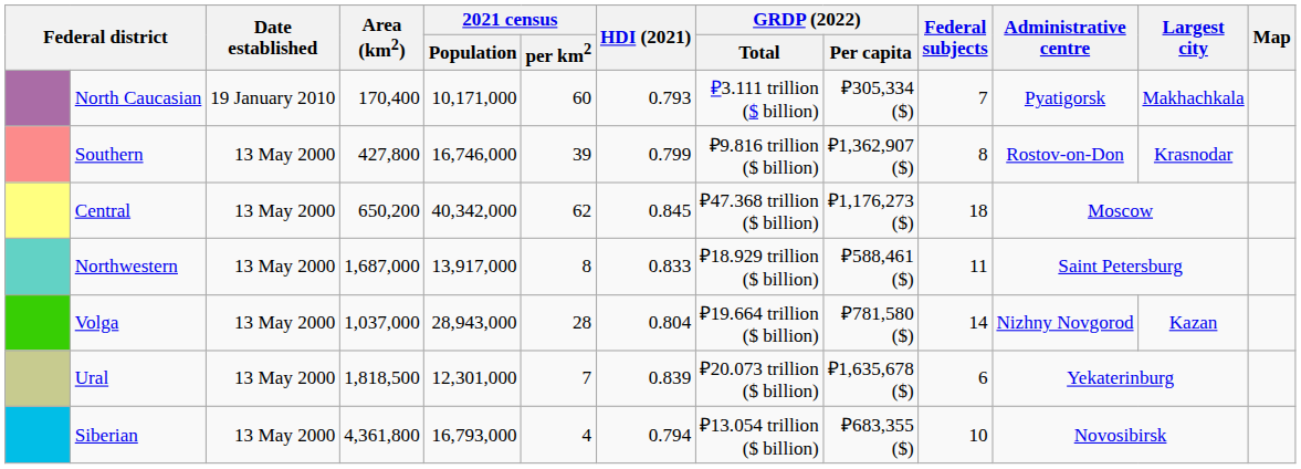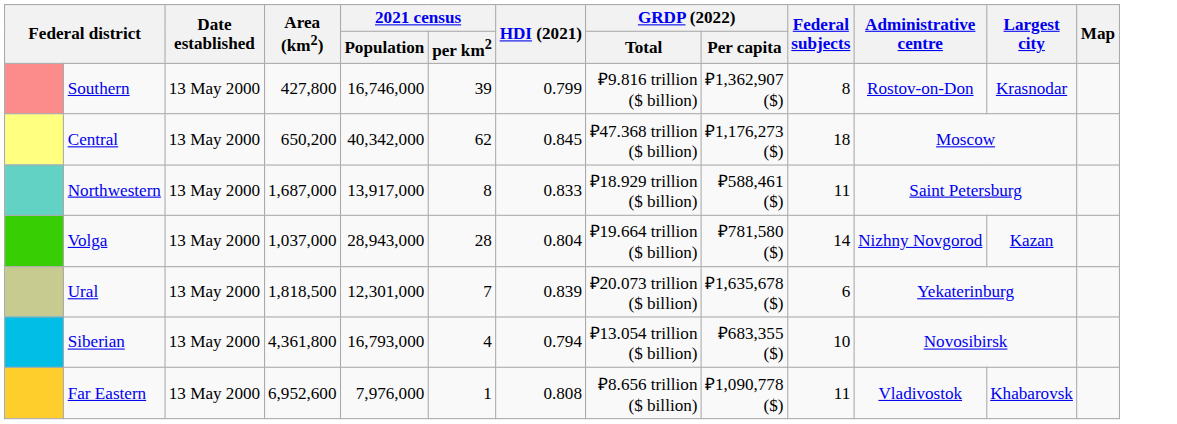 <table class="wikitable sortable" style="text-align: right;">
 <tr>
 <th colspan="2" rowspan="2">Federal district</th>
 <th rowspan="2">Date<br>established</th>
 <th rowspan="2">Area<br>(km<sup>2</sup>)</th>
 <th colspan="2"><a href='#'>2021 census</a></th>
 <th rowspan="2"><a href='#'>HDI</a> (2021)</th>
 <th colspan="2"><a href='#'>GRDP</a> (2022)</th>
 <th rowspan="2"><a href='#'>Federal<br>subjects</a></th>
 <th rowspan="2"><a href='#'>Administrative<br>centre</a></th>
 <th rowspan="2"><a href='#'>Largest<br>city</a></th>
 <th rowspan="2">Map</th>
 </tr>
 <tr>
 <th data-sort-type="number">Population</th>
 <th>per km<sup>2</sup></th>
 <th>Total</th>
 <th>Per capita</th>
-</tr>
-<tr>
-<td style="background:#aa6ca6;"></td>
-<td style="text-align: left;"><a href='#'>North Caucasian</a></td>
-<td>19 January 2010</td>
-<td>170,400</td>
-<td>10,171,000</td>
-<td>60</td>
-<td>0.793</td>
-<td><a href='#'>₽</a>3.111 trillion<br>(<a href='#'>$</a> billion)</td>
-<td>₽305,334<br>($)</td>
-<td>7</td>
-<td style="text-align: center;"><a href='#'>Pyatigorsk</a></td>
-<td style="text-align: center;"><a href='#'>Makhachkala</a></td>
-<td></td>
 </tr>
 <tr>
 <td style="background:#fc8b8b;"></td>
 <td style="text-align: left;"><a href='#'>Southern</a></td>
 <td>13 May 2000</td>
 <td>427,800</td>
 <td>16,746,000</td>
 <td>39</td>
 <td>0.799</td>
 <td>₽9.816 trillion<br>($ billion)</td>
 <td>₽1,362,907<br>($)</td>
 <td>8</td>
 <td style="text-align: center;"><a href='#'>Rostov-on-Don</a></td>
 <td style="text-align: center;"><a href='#'>Krasnodar</a></td>
 <td></td>
 </tr>
 <tr>
 <td style="background:#ffff80; width:3em;"></td>
 <td style="text-align: left;"><a href='#'>Central</a></td>
 <td>13 May 2000</td>
 <td>650,200</td>
 <td>40,342,000</td>
 <td>62</td>
 <td>0.845</td>
 <td>₽47.368 trillion<br>($ billion)</td>
 <td>₽1,176,273<br>($)</td>
 <td>18</td>
 <td style="text-align: center;" colspan="2"><a href='#'>Moscow</a></td>
 <td></td>
 </tr>
 <tr>
 <td style="background:#62d2c5;"></td>
 <td style="text-align: left;"><a href='#'>Northwestern</a></td>
 <td>13 May 2000</td>
 <td>1,687,000</td>
 <td>13,917,000</td>
 <td>8</td>
 <td>0.833</td>
 <td>₽18.929 trillion<br>($ billion)</td>
 <td>₽588,461<br>($)</td>
 <td>11</td>
 <td style="text-align: center;" colspan="2"><a href='#'>Saint Petersburg</a></td>
 <td></td>
 </tr>
 <tr>
 <td style="background:#37ce04;"></td>
 <td style="text-align: left;"><a href='#'>Volga</a></td>
 <td>13 May 2000</td>
 <td>1,037,000</td>
 <td>28,943,000</td>
 <td>28</td>
 <td>0.804</td>
 <td>₽19.664 trillion<br>($ billion)</td>
 <td>₽781,580<br>($)</td>
 <td>14</td>
 <td style="text-align: center;"><a href='#'>Nizhny Novgorod</a></td>
 <td style="text-align: center;"><a href='#'>Kazan</a></td>
 <td></td>
 </tr>
 <tr>
 <td style="background:#c7cb8f;"></td>
 <td style="text-align: left;"><a href='#'>Ural</a></td>
 <td>13 May 2000</td>
 <td>1,818,500</td>
 <td>12,301,000</td>
 <td>7</td>
 <td>0.839</td>
 <td>₽20.073 trillion<br>($ billion)</td>
 <td>₽1,635,678<br>($)</td>
 <td>6</td>
 <td style="text-align: center;" colspan="2"><a href='#'>Yekaterinburg</a></td>
 <td></td>
 </tr>
 <tr>
 <td style="background:#01bee7;"></td>
 <td style="text-align: left;"><a href='#'>Siberian</a></td>
 <td>13 May 2000</td>
 <td>4,361,800</td>
 <td>16,793,000</td>
 <td>4</td>
 <td>0.794</td>
 <td>₽13.054 trillion<br>($ billion)</td>
 <td>₽683,355<br>($)</td>
 <td>10</td>
 <td style="text-align: center;" colspan="2"><a href='#'>Novosibirsk</a></td>
 <td></td>
 </tr>
+<tr>
+<td style="background:#fece2c;"></td>
+<td style="text-align: left;"><a href='#'>Far Eastern</a></td>
+<td>13 May 2000</td>
+<td>6,952,600</td>
+<td>7,976,000</td>
+<td>1</td>
+<td>0.808</td>
+<td>₽8.656 trillion<br>($ billion)</td>
+<td>₽1,090,778<br>($)</td>
+<td>11</td>
+<td style="text-align: center;"><a href='#'>Vladivostok</a></td>
+<td style="text-align: center;"><a href='#'>Khabarovsk</a></td>
+<td></td>
+</tr>
 </table>
